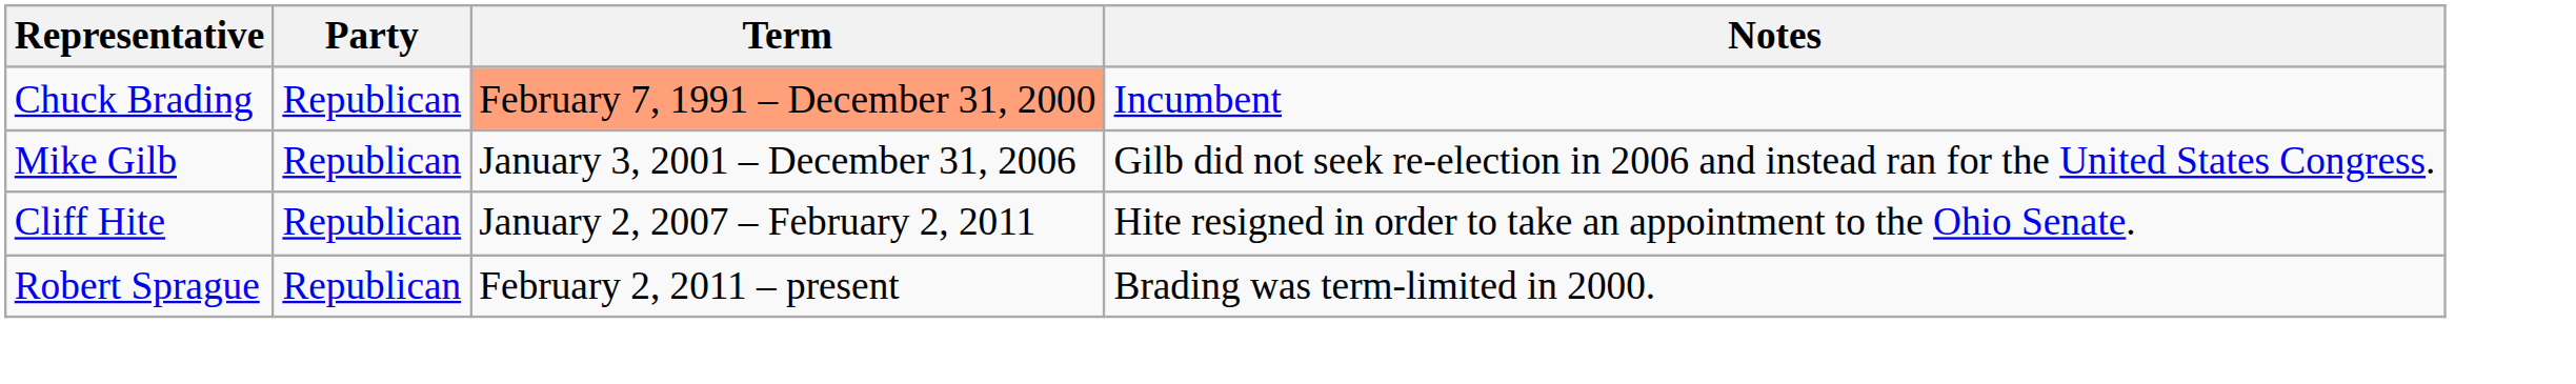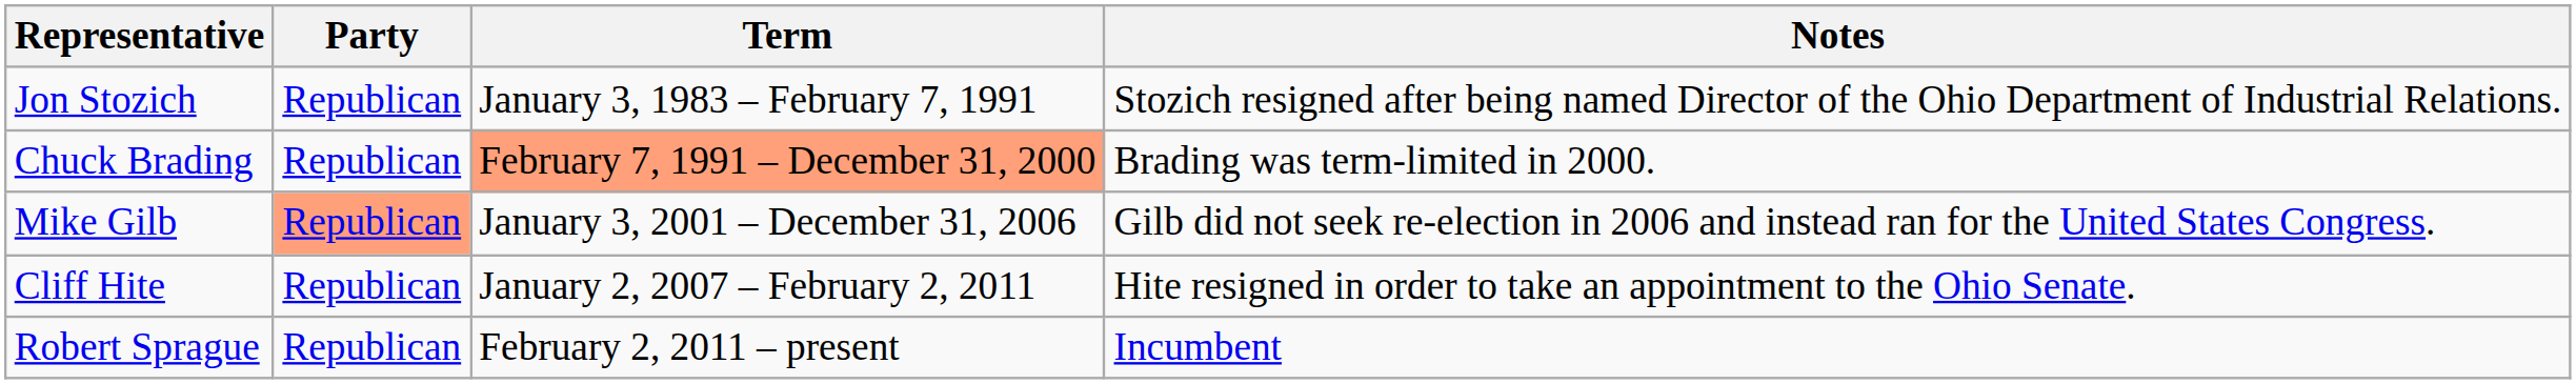 <table class=wikitable>
 <tr valign=bottom>
 <th>Representative</th>
 <th>Party</th>
 <th>Term</th>
 <th>Notes</th>
 </tr>
 <tr>
+<td><a href='#'>Jon Stozich</a></td>
+<td><a href='#'>Republican</a></td>
+<td>January 3, 1983 – February 7, 1991</td>
+<td>Stozich resigned after being named Director of the Ohio Department of Industrial Relations.</td>
+</tr>
+<tr>
 <td><a href='#'>Chuck Brading</a></td>
 <td><a href='#'>Republican</a></td>
 <td style="background: lightsalmon;">February 7, 1991 – December 31, 2000</td>
-<td><a href='#'>Incumbent</a></td>
+<td>Brading was term-limited in 2000.</td>
 </tr>
 <tr>
 <td><a href='#'>Mike Gilb</a></td>
-<td><a href='#'>Republican</a></td>
+<td style="background: lightsalmon;"><a href='#'>Republican</a></td>
 <td>January 3, 2001 – December 31, 2006</td>
 <td>Gilb did not seek re-election in 2006 and instead ran for the <a href='#'>United States Congress</a>.</td>
 </tr>
 <tr>
 <td><a href='#'>Cliff Hite</a></td>
 <td><a href='#'>Republican</a></td>
 <td>January 2, 2007 – February 2, 2011</td>
 <td>Hite resigned in order to take an appointment to the <a href='#'>Ohio Senate</a>.</td>
 </tr>
 <tr>
 <td><a href='#'>Robert Sprague</a></td>
 <td><a href='#'>Republican</a></td>
 <td>February 2, 2011 – present</td>
-<td>Brading was term-limited in 2000.</td>
+<td><a href='#'>Incumbent</a></td>
 </tr>
 </table>
